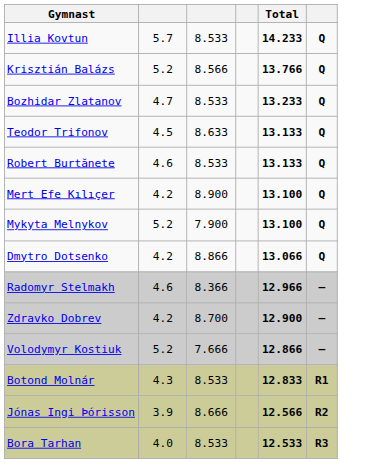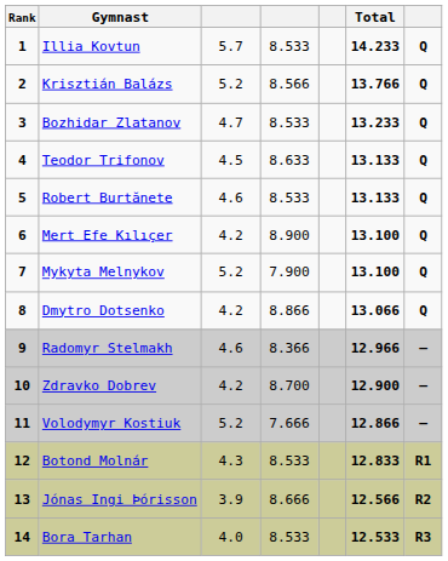 <table style="text-align:center;" class="wikitable sortable">
 <tr>
+<th scope="col" style="width:15px;"><small>Rank</small></th>
 <th scope="col" style="width:150px;">Gymnast</th>
 <th scope="col" style="width:50px;"><small></small></th>
 <th scope="col" style="width:50px;"><small></small></th>
 <th scope="col" style="width:20px;"><small></small></th>
 <th scope="col" style="width:50px;">Total</th>
 <th scope="col" style="width:30px;"><small></small></th>
 </tr>
 <tr>
+<td scope="row" style="text-align:center"><strong>1</strong></td>
 <td style="height:30px; text-align:left;"> <a href='#'>Illia Kovtun</a></td>
 <td>5.7</td>
 <td>8.533</td>
 <td></td>
 <td><strong>14.233</strong></td>
 <td><strong>Q</strong></td>
 </tr>
 <tr>
+<td scope="row" style="text-align:center"><strong>2</strong></td>
 <td style="height:30px; text-align:left;"> <a href='#'>Krisztián Balázs</a></td>
 <td>5.2</td>
 <td>8.566</td>
 <td></td>
 <td><strong>13.766</strong></td>
 <td><strong>Q</strong></td>
 </tr>
 <tr>
+<td scope="row" style="text-align:center"><strong>3</strong></td>
 <td style="height:30px; text-align:left;"> <a href='#'>Bozhidar Zlatanov</a></td>
 <td>4.7</td>
 <td>8.533</td>
 <td></td>
 <td><strong>13.233</strong></td>
 <td><strong>Q</strong></td>
 </tr>
 <tr>
+<td scope="row" style="text-align:center"><strong>4</strong></td>
 <td style="height:30px; text-align:left;"> <a href='#'>Teodor Trifonov</a></td>
 <td>4.5</td>
 <td>8.633</td>
 <td></td>
 <td><strong>13.133</strong></td>
 <td><strong>Q</strong></td>
 </tr>
 <tr>
+<td scope="row" style="text-align:center"><strong>5</strong></td>
 <td style="height:30px; text-align:left;"> <a href='#'>Robert Burtănete</a></td>
 <td>4.6</td>
 <td>8.533</td>
 <td></td>
 <td><strong>13.133</strong></td>
 <td><strong>Q</strong></td>
 </tr>
 <tr>
+<td scope="row" style="text-align:center"><strong>6</strong></td>
 <td style="height:30px; text-align:left;"> <a href='#'>Mert Efe Kılıçer</a></td>
 <td>4.2</td>
 <td>8.900</td>
 <td></td>
 <td><strong>13.100</strong></td>
 <td><strong>Q</strong></td>
 </tr>
 <tr>
+<td scope="row" style="text-align:center"><strong>7</strong></td>
 <td style="height:30px; text-align:left;"> <a href='#'>Mykyta Melnykov</a></td>
 <td>5.2</td>
 <td>7.900</td>
 <td></td>
 <td><strong>13.100</strong></td>
 <td><strong>Q</strong></td>
 </tr>
 <tr>
+<td scope="row" style="text-align:center"><strong>8</strong></td>
 <td style="height:30px; text-align:left;"> <a href='#'>Dmytro Dotsenko</a></td>
 <td>4.2</td>
 <td>8.866</td>
 <td></td>
 <td><strong>13.066</strong></td>
 <td><strong>Q</strong></td>
 </tr>
 <tr style="background:#cccccc;">
+<td scope="row" style="text-align:center"><strong>9</strong></td>
 <td style="height:30px; text-align:left;"> <a href='#'>Radomyr Stelmakh</a></td>
 <td>4.6</td>
 <td>8.366</td>
 <td></td>
 <td><strong>12.966</strong></td>
 <td><strong>–</strong></td>
 </tr>
 <tr style="background:#cccccc;">
+<td scope="row" style="text-align:center"><strong>10</strong></td>
 <td style="height:30px; text-align:left;"> <a href='#'>Zdravko Dobrev</a></td>
 <td>4.2</td>
 <td>8.700</td>
 <td></td>
 <td><strong>12.900</strong></td>
 <td><strong>–</strong></td>
 </tr>
 <tr style="background:#cccccc;">
+<td scope="row" style="text-align:center"><strong>11</strong></td>
 <td style="height:30px; text-align:left;"> <a href='#'>Volodymyr Kostiuk</a></td>
 <td>5.2</td>
 <td>7.666</td>
 <td></td>
 <td><strong>12.866</strong></td>
 <td><strong>–</strong></td>
 </tr>
 <tr style="background:#cccc99;">
+<td scope="row" style="text-align:center"><strong>12</strong></td>
 <td style="height:30px; text-align:left;"> <a href='#'>Botond Molnár</a></td>
 <td>4.3</td>
 <td>8.533</td>
 <td></td>
 <td><strong>12.833</strong></td>
 <td><strong>R1</strong></td>
 </tr>
 <tr style="background:#cccc99;">
+<td scope="row" style="text-align:center"><strong>13</strong></td>
 <td style="height:30px; text-align:left;"> <a href='#'>Jónas Ingi Þórisson</a></td>
 <td>3.9</td>
 <td>8.666</td>
 <td></td>
 <td><strong>12.566</strong></td>
 <td><strong>R2</strong></td>
 </tr>
 <tr style="background:#cccc99;">
+<td scope="row" style="text-align:center"><strong>14</strong></td>
 <td style="height:30px; text-align:left;"> <a href='#'>Bora Tarhan</a></td>
 <td>4.0</td>
 <td>8.533</td>
 <td></td>
 <td><strong>12.533</strong></td>
 <td><strong>R3</strong></td>
 </tr>
 </table>
